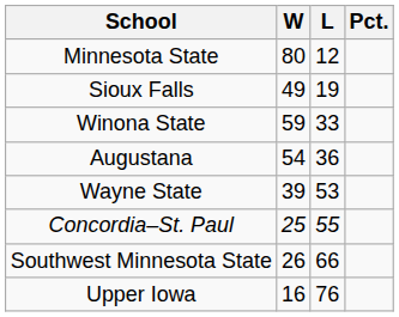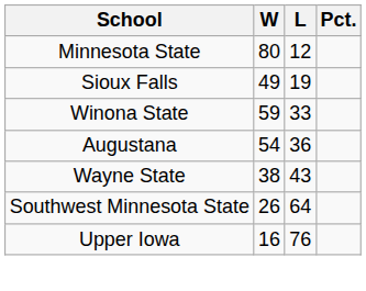 <table class="wikitable sortable" style="text-align:center">
 <tr>
 <th>School</th>
 <th>W</th>
 <th>L</th>
 <th>Pct.</th>
 </tr>
 <tr>
 <td>Minnesota State</td>
 <td>80</td>
 <td>12</td>
 <td></td>
 </tr>
 <tr>
 <td>Sioux Falls</td>
 <td>49</td>
 <td>19</td>
 <td></td>
 </tr>
 <tr>
 <td>Winona State</td>
 <td>59</td>
 <td>33</td>
 <td></td>
 </tr>
 <tr>
 <td>Augustana</td>
 <td>54</td>
 <td>36</td>
 <td></td>
 </tr>
 <tr>
 <td>Wayne State</td>
-<td>39</td>
-<td>53</td>
+<td>38</td>
+<td>43</td>
 <td></td>
-</tr>
-<tr>
-<td><em>Concordia–St. Paul</em></td>
-<td><em>25</em></td>
-<td><em>55</em></td>
-<td><em></em></td>
 </tr>
 <tr>
 <td>Southwest Minnesota State</td>
 <td>26</td>
-<td>66</td>
+<td>64</td>
 <td></td>
 </tr>
 <tr>
 <td>Upper Iowa</td>
 <td>16</td>
 <td>76</td>
 <td></td>
 </tr>
 </table>
